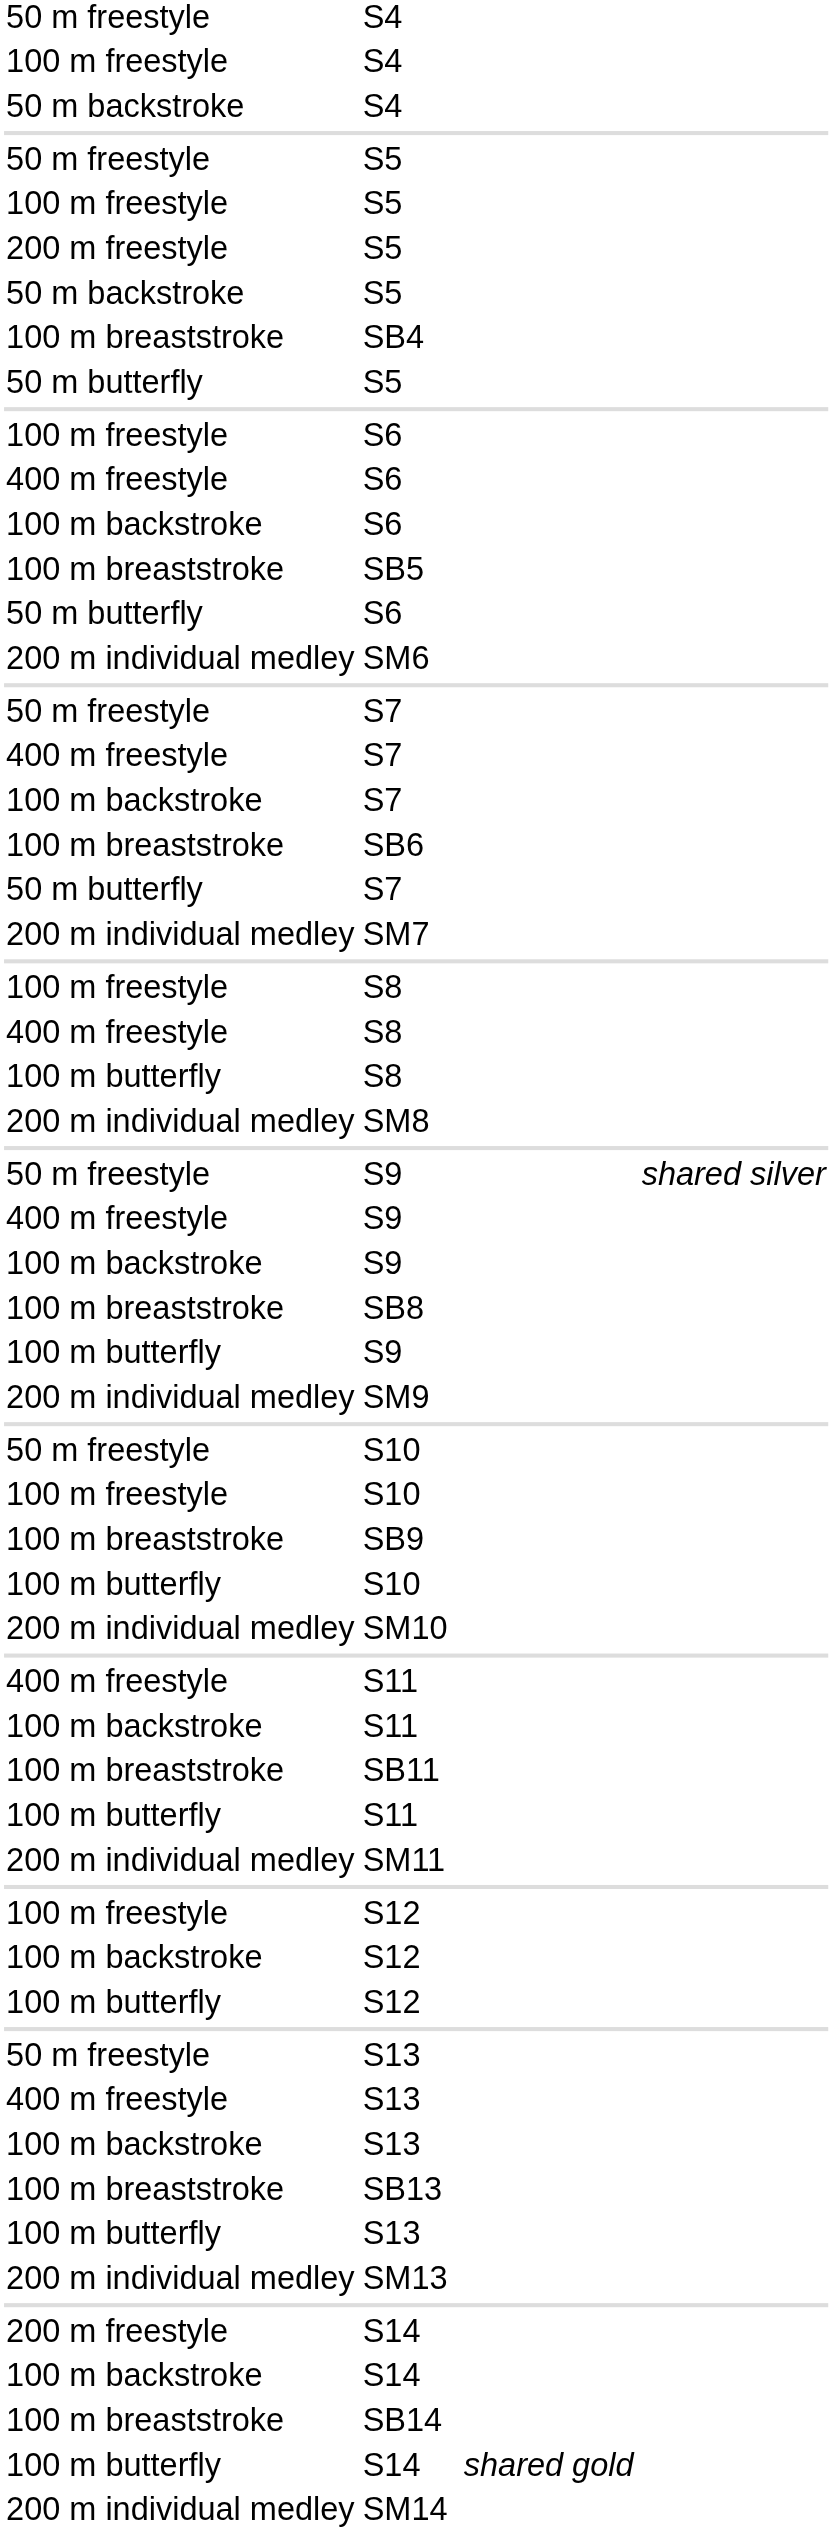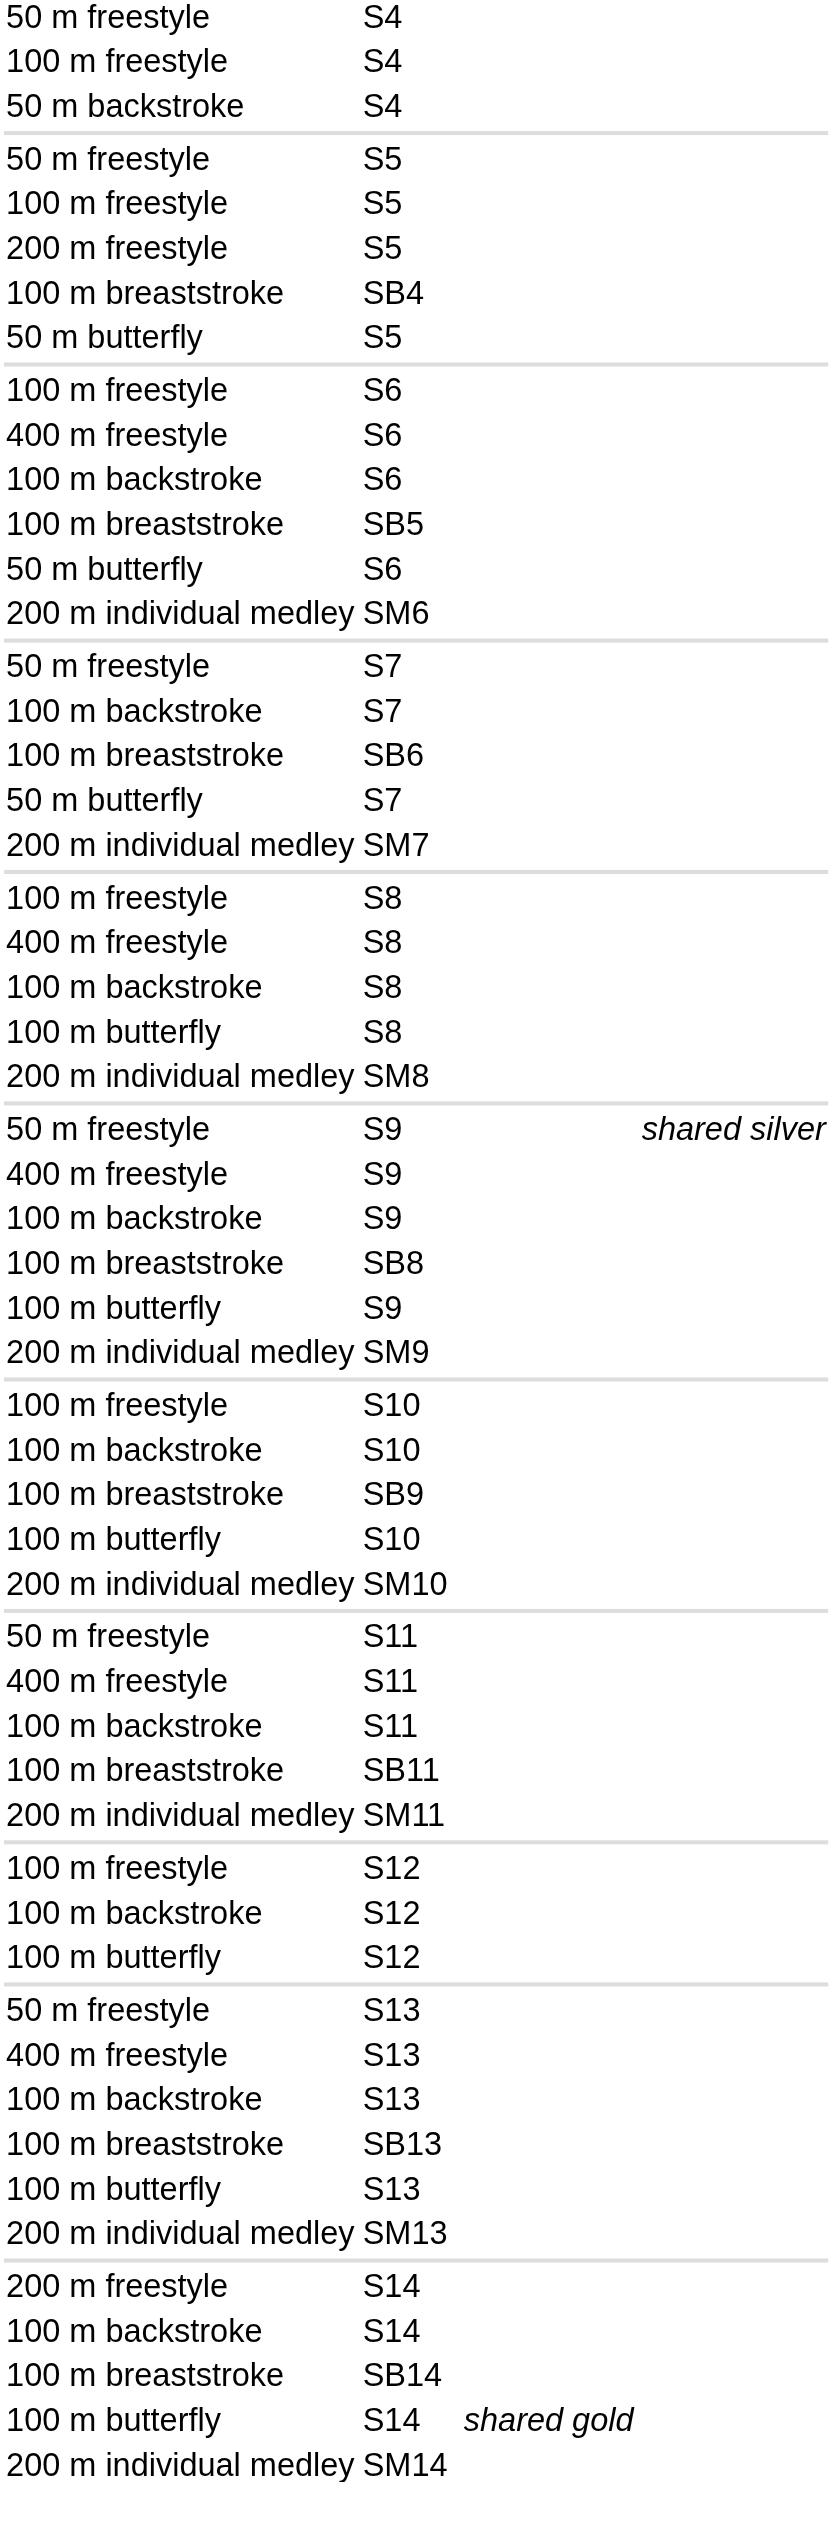 <table>
 <tr>
 <td>50 m freestyle</td>
 <td>S4</td>
 <td></td>
 <td></td>
 <td></td>
 </tr>
 <tr>
 <td>100 m freestyle</td>
 <td>S4</td>
 <td></td>
 <td></td>
 <td></td>
 </tr>
 <tr>
 <td>50 m backstroke</td>
 <td>S4</td>
 <td></td>
 <td></td>
 <td></td>
 </tr>
 <tr bgcolor=#dddddd>
 <td colspan=5></td>
 </tr>
 <tr>
 <td>50 m freestyle</td>
 <td>S5</td>
 <td></td>
 <td></td>
 <td></td>
 </tr>
 <tr>
 <td>100 m freestyle</td>
 <td>S5</td>
 <td></td>
 <td></td>
 <td nowrap></td>
 </tr>
 <tr>
 <td>200 m freestyle</td>
-<td>S5</td>
-<td></td>
-<td></td>
-<td></td>
-</tr>
-<tr>
-<td>50 m backstroke</td>
 <td>S5</td>
 <td></td>
 <td></td>
 <td></td>
 </tr>
 <tr>
 <td>100 m breaststroke</td>
 <td>SB4</td>
 <td nowrap></td>
 <td></td>
 <td></td>
 </tr>
 <tr>
 <td>50 m butterfly</td>
 <td>S5</td>
 <td></td>
 <td></td>
 <td></td>
 </tr>
 <tr bgcolor=#dddddd>
 <td colspan=5></td>
 </tr>
 <tr>
 <td>100 m freestyle</td>
 <td>S6</td>
 <td></td>
 <td></td>
 <td></td>
 </tr>
 <tr>
 <td>400 m freestyle</td>
 <td>S6</td>
 <td></td>
 <td></td>
 <td></td>
 </tr>
 <tr>
 <td>100 m backstroke</td>
 <td>S6</td>
 <td></td>
 <td></td>
 <td></td>
 </tr>
 <tr>
 <td>100 m breaststroke</td>
 <td>SB5</td>
 <td></td>
 <td></td>
 <td></td>
 </tr>
 <tr>
 <td>50 m butterfly</td>
 <td>S6</td>
 <td></td>
 <td></td>
 <td></td>
 </tr>
 <tr>
 <td>200 m individual medley</td>
 <td>SM6</td>
 <td></td>
 <td></td>
 <td></td>
 </tr>
 <tr bgcolor=#dddddd>
 <td colspan=5></td>
 </tr>
 <tr>
 <td>50 m freestyle</td>
 <td>S7</td>
 <td></td>
 <td></td>
 <td></td>
 </tr>
 <tr>
-<td>400 m freestyle</td>
-<td>S7</td>
-<td></td>
-<td></td>
-<td></td>
-</tr>
-<tr>
 <td>100 m backstroke</td>
 <td>S7</td>
 <td></td>
 <td></td>
 <td></td>
 </tr>
 <tr>
 <td>100 m breaststroke</td>
 <td>SB6</td>
 <td></td>
 <td></td>
 <td></td>
 </tr>
 <tr>
 <td>50 m butterfly</td>
 <td>S7</td>
 <td></td>
 <td></td>
 <td></td>
 </tr>
 <tr>
 <td>200 m individual medley</td>
 <td>SM7</td>
 <td></td>
 <td></td>
 <td></td>
 </tr>
 <tr bgcolor=#dddddd>
 <td colspan=5></td>
 </tr>
 <tr>
 <td>100 m freestyle</td>
 <td>S8</td>
 <td></td>
 <td></td>
 <td></td>
 </tr>
 <tr>
 <td>400 m freestyle</td>
+<td>S8</td>
+<td></td>
+<td></td>
+<td></td>
+</tr>
+<tr>
+<td>100 m backstroke</td>
 <td>S8</td>
 <td></td>
 <td></td>
 <td></td>
 </tr>
 <tr>
 <td>100 m butterfly</td>
 <td>S8</td>
 <td></td>
 <td></td>
 <td></td>
 </tr>
 <tr>
 <td>200 m individual medley</td>
 <td>SM8</td>
 <td></td>
 <td></td>
 <td></td>
 </tr>
 <tr bgcolor=#dddddd>
 <td colspan=5></td>
 </tr>
 <tr>
 <td rowspan=2>50 m freestyle</td>
 <td rowspan=2>S9</td>
 <td rowspan=2></td>
 <td></td>
 <td rowspan=2><em>shared silver</em></td>
 </tr>
 <tr>
 <td></td>
 </tr>
 <tr>
 <td>400 m freestyle</td>
 <td>S9</td>
 <td></td>
 <td></td>
 <td></td>
 </tr>
 <tr>
 <td>100 m backstroke</td>
 <td>S9</td>
 <td></td>
 <td></td>
 <td></td>
 </tr>
 <tr>
 <td>100 m breaststroke</td>
 <td>SB8</td>
 <td></td>
 <td></td>
 <td></td>
 </tr>
 <tr>
 <td>100 m butterfly</td>
 <td>S9</td>
 <td></td>
 <td></td>
 <td></td>
 </tr>
 <tr>
 <td>200 m individual medley</td>
 <td>SM9</td>
 <td></td>
 <td></td>
 <td></td>
 </tr>
 <tr bgcolor=#dddddd>
 <td colspan=5></td>
 </tr>
 <tr>
-<td>50 m freestyle</td>
+<td>100 m freestyle</td>
 <td>S10</td>
 <td></td>
 <td></td>
 <td></td>
 </tr>
 <tr>
-<td>100 m freestyle</td>
+<td>100 m backstroke</td>
 <td>S10</td>
 <td></td>
 <td></td>
 <td></td>
 </tr>
 <tr>
 <td>100 m breaststroke</td>
 <td>SB9</td>
 <td></td>
 <td></td>
 <td></td>
 </tr>
 <tr>
 <td>100 m butterfly</td>
 <td>S10</td>
 <td></td>
 <td></td>
 <td></td>
 </tr>
 <tr>
 <td>200 m individual medley</td>
 <td>SM10</td>
 <td></td>
 <td></td>
 <td></td>
 </tr>
 <tr bgcolor=#dddddd>
 <td colspan=5></td>
 </tr>
 <tr>
+<td>50 m freestyle</td>
+<td>S11</td>
+<td></td>
+<td></td>
+<td></td>
+</tr>
+<tr>
 <td>400 m freestyle</td>
 <td>S11</td>
 <td></td>
 <td></td>
 <td></td>
 </tr>
 <tr>
 <td>100 m backstroke</td>
 <td>S11</td>
 <td></td>
 <td></td>
 <td></td>
 </tr>
 <tr>
 <td>100 m breaststroke</td>
 <td>SB11</td>
-<td></td>
-<td></td>
-<td></td>
-</tr>
-<tr>
-<td>100 m butterfly</td>
-<td>S11</td>
 <td></td>
 <td></td>
 <td></td>
 </tr>
 <tr>
 <td nowrap>200 m individual medley</td>
 <td>SM11</td>
 <td></td>
 <td></td>
 <td></td>
 </tr>
 <tr bgcolor=#dddddd>
 <td colspan=5></td>
 </tr>
 <tr>
 <td>100 m freestyle</td>
 <td>S12</td>
 <td></td>
 <td></td>
 <td></td>
 </tr>
 <tr>
 <td>100 m backstroke</td>
 <td>S12</td>
 <td></td>
 <td nowrap></td>
 <td></td>
 </tr>
 <tr>
 <td>100 m butterfly</td>
 <td>S12</td>
 <td></td>
 <td></td>
 <td></td>
 </tr>
 <tr bgcolor=#dddddd>
 <td colspan=5></td>
 </tr>
 <tr>
 <td>50 m freestyle</td>
 <td>S13</td>
 <td></td>
 <td></td>
 <td></td>
 </tr>
 <tr>
 <td>400 m freestyle</td>
 <td>S13</td>
 <td></td>
 <td></td>
 <td></td>
 </tr>
 <tr>
 <td>100 m backstroke</td>
 <td>S13</td>
 <td></td>
 <td></td>
 <td></td>
 </tr>
 <tr>
 <td>100 m breaststroke</td>
 <td>SB13</td>
 <td></td>
 <td></td>
 <td></td>
 </tr>
 <tr>
 <td>100 m butterfly</td>
 <td>S13</td>
 <td></td>
 <td></td>
 <td></td>
 </tr>
 <tr>
 <td>200 m individual medley</td>
 <td>SM13</td>
 <td></td>
 <td></td>
 <td></td>
 </tr>
 <tr bgcolor=#dddddd>
 <td colspan=5></td>
 </tr>
 <tr>
 <td>200 m freestyle</td>
 <td>S14</td>
 <td></td>
 <td></td>
 <td></td>
 </tr>
 <tr>
 <td>100 m backstroke</td>
 <td>S14</td>
 <td></td>
 <td></td>
 <td></td>
 </tr>
 <tr>
 <td>100 m breaststroke</td>
 <td>SB14</td>
 <td></td>
 <td></td>
 <td></td>
 </tr>
 <tr>
 <td rowspan=2>100 m butterfly</td>
 <td rowspan=2>S14</td>
 <td></td>
 <td rowspan=2><em>shared gold</em></td>
 <td rowspan=2></td>
 </tr>
 <tr>
 <td></td>
 </tr>
 <tr>
 <td>200 m individual medley</td>
 <td>SM14</td>
 <td></td>
 <td></td>
 <td></td>
 </tr>
 </table>
